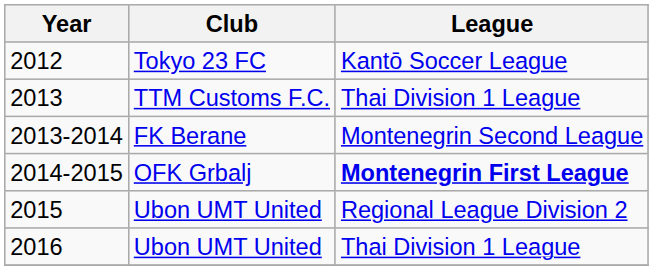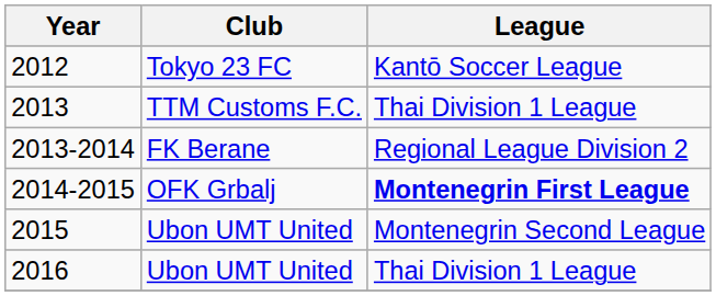 <table class="wikitable" style="font-size:95%;">
 <tr>
 <th>Year</th>
 <th>Club</th>
 <th>League</th>
 </tr>
 <tr>
 <td>2012</td>
 <td><a href='#'>Tokyo 23 FC</a></td>
 <td><a href='#'>Kantō Soccer League</a></td>
 </tr>
 <tr>
 <td>2013</td>
 <td><a href='#'>TTM Customs F.C.</a></td>
 <td><a href='#'>Thai Division 1 League</a></td>
 </tr>
 <tr>
 <td>2013-2014</td>
 <td><a href='#'>FK Berane</a></td>
-<td><a href='#'>Montenegrin Second League</a></td>
+<td><a href='#'>Regional League Division 2</a></td>
 </tr>
 <tr>
 <td>2014-2015</td>
 <td><a href='#'>OFK Grbalj</a></td>
 <td><strong><a href='#'>Montenegrin First League</a></strong></td>
 </tr>
 <tr>
 <td>2015</td>
 <td><a href='#'>Ubon UMT United</a></td>
-<td><a href='#'>Regional League Division 2</a></td>
+<td><a href='#'>Montenegrin Second League</a></td>
 </tr>
 <tr>
 <td>2016</td>
 <td><a href='#'>Ubon UMT United</a></td>
 <td><a href='#'>Thai Division 1 League</a></td>
 </tr>
 <tr>
 </tr>
 </table>
